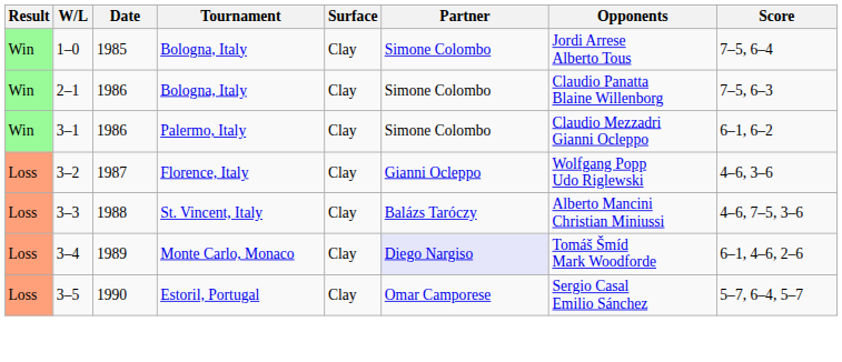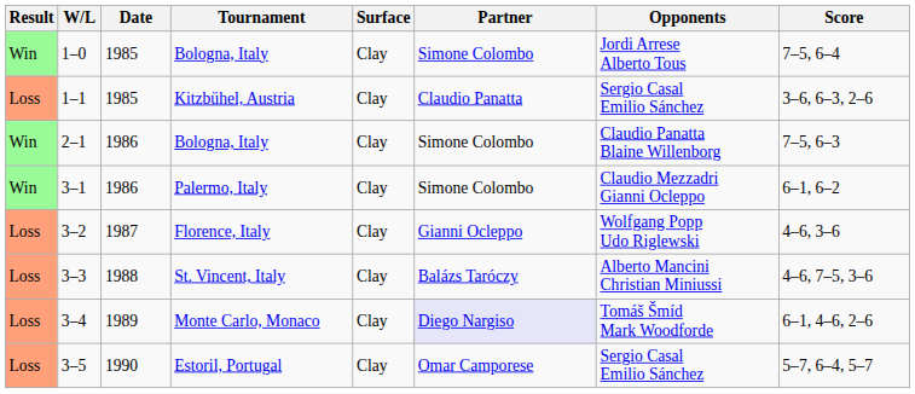 <table class="sortable wikitable">
 <tr>
 <th style="width:40px">Result</th>
 <th style="width:35px" class="unsortable">W/L</th>
 <th style="width:60px">Date</th>
 <th style="width:170px">Tournament</th>
 <th style="width:50px">Surface</th>
 <th style="width:170px">Partner</th>
 <th style="width:170px">Opponents</th>
 <th style="width:120px" class="unsortable">Score</th>
 </tr>
 <tr>
 <td style="background:#98fb98;">Win</td>
 <td>1–0</td>
 <td>1985</td>
 <td><a href='#'>Bologna, Italy</a></td>
 <td>Clay</td>
 <td> <a href='#'>Simone Colombo</a></td>
 <td> <a href='#'>Jordi Arrese</a> <br>  <a href='#'>Alberto Tous</a></td>
 <td>7–5, 6–4</td>
+</tr>
+<tr>
+<td style="background:#ffa07a;">Loss</td>
+<td>1–1</td>
+<td>1985</td>
+<td><a href='#'>Kitzbühel, Austria</a></td>
+<td>Clay</td>
+<td> <a href='#'>Claudio Panatta</a></td>
+<td> <a href='#'>Sergio Casal</a> <br>  <a href='#'>Emilio Sánchez</a></td>
+<td>3–6, 6–3, 2–6</td>
 </tr>
 <tr>
 <td style="background:#98fb98;">Win</td>
 <td>2–1</td>
 <td>1986</td>
 <td><a href='#'>Bologna, Italy</a></td>
 <td>Clay</td>
 <td> Simone Colombo</td>
 <td> <a href='#'>Claudio Panatta</a> <br>  <a href='#'>Blaine Willenborg</a></td>
 <td>7–5, 6–3</td>
 </tr>
 <tr>
 <td style="background:#98fb98;">Win</td>
 <td>3–1</td>
 <td>1986</td>
 <td><a href='#'>Palermo, Italy</a></td>
 <td>Clay</td>
 <td> Simone Colombo</td>
 <td> <a href='#'>Claudio Mezzadri</a> <br>  <a href='#'>Gianni Ocleppo</a></td>
 <td>6–1, 6–2</td>
 </tr>
 <tr>
 <td style="background:#ffa07a;">Loss</td>
 <td>3–2</td>
 <td>1987</td>
 <td><a href='#'>Florence, Italy</a></td>
 <td>Clay</td>
 <td> <a href='#'>Gianni Ocleppo</a></td>
 <td> <a href='#'>Wolfgang Popp</a> <br>  <a href='#'>Udo Riglewski</a></td>
 <td>4–6, 3–6</td>
 </tr>
 <tr>
 <td style="background:#ffa07a;">Loss</td>
 <td>3–3</td>
 <td>1988</td>
 <td><a href='#'>St. Vincent, Italy</a></td>
 <td>Clay</td>
 <td> <a href='#'>Balázs Taróczy</a></td>
 <td> <a href='#'>Alberto Mancini</a> <br>  <a href='#'>Christian Miniussi</a></td>
 <td>4–6, 7–5, 3–6</td>
 </tr>
 <tr>
 <td style="background:#ffa07a;">Loss</td>
 <td>3–4</td>
 <td>1989</td>
 <td><a href='#'>Monte Carlo, Monaco</a></td>
 <td>Clay</td>
 <td style="background: lavender;"> <a href='#'>Diego Nargiso</a></td>
 <td> <a href='#'>Tomáš Šmíd</a> <br>  <a href='#'>Mark Woodforde</a></td>
 <td>6–1, 4–6, 2–6</td>
 </tr>
 <tr>
 <td style="background:#ffa07a;">Loss</td>
 <td>3–5</td>
 <td>1990</td>
 <td><a href='#'>Estoril, Portugal</a></td>
 <td>Clay</td>
 <td> <a href='#'>Omar Camporese</a></td>
 <td> <a href='#'>Sergio Casal</a> <br>  <a href='#'>Emilio Sánchez</a></td>
 <td>5–7, 6–4, 5–7</td>
 </tr>
 </table>
